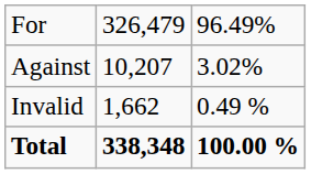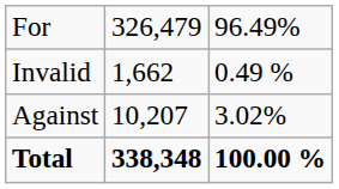 <table class="wikitable">
 <tr>
 <td>For</td>
 <td>326,479</td>
 <td>96.49%</td>
 </tr>
 <tr>
+<td>Invalid</td>
+<td>1,662</td>
+<td>0.49 %</td>
+</tr>
+<tr>
 <td>Against</td>
 <td>10,207</td>
 <td>3.02%</td>
-</tr>
-<tr>
-<td>Invalid</td>
-<td>1,662</td>
-<td>0.49 %</td>
 </tr>
 <tr>
 <td><strong>Total</strong></td>
 <td><strong>338,348</strong></td>
 <td><strong>100.00 %</strong></td>
 </tr>
 </table>
